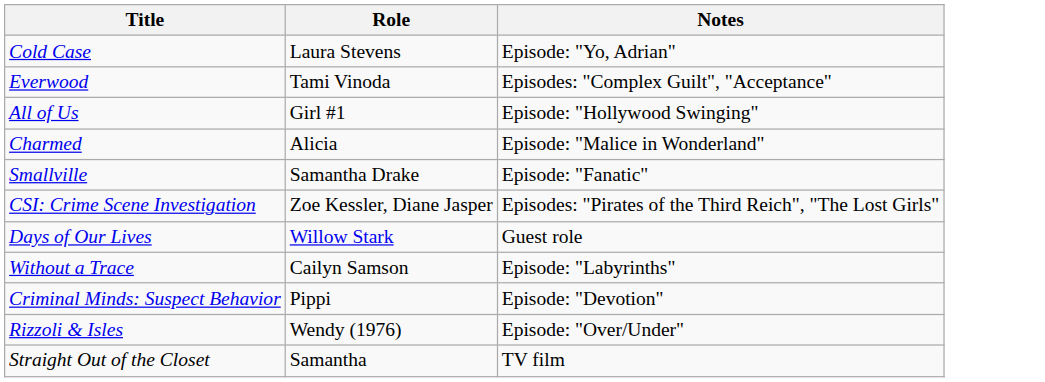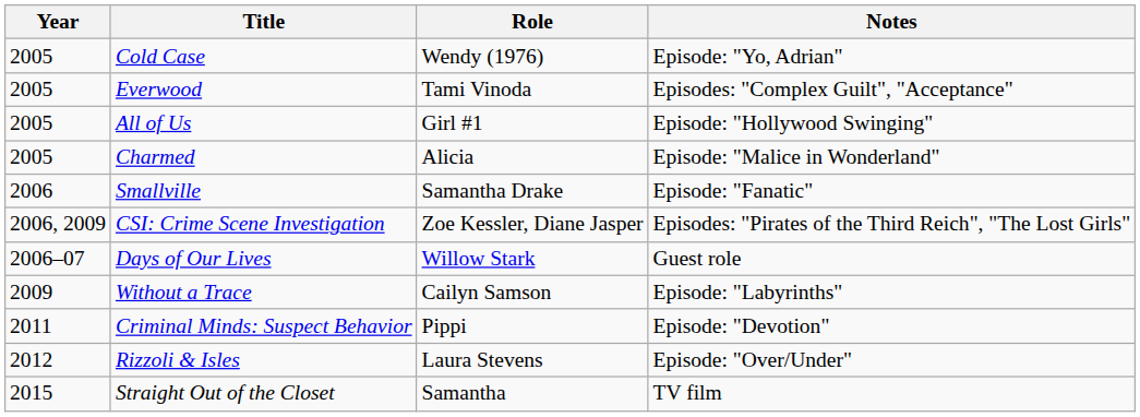 <table class="wikitable sortable">
 <tr>
+<th>Year</th>
 <th>Title</th>
 <th>Role</th>
 <th class="unsortable">Notes</th>
 </tr>
 <tr>
+<td>2005</td>
 <td><em><a href='#'>Cold Case</a></em></td>
-<td>Laura Stevens</td>
+<td>Wendy (1976)</td>
 <td>Episode: "Yo, Adrian"</td>
 </tr>
 <tr>
+<td>2005</td>
 <td><em><a href='#'>Everwood</a></em></td>
 <td>Tami Vinoda</td>
 <td>Episodes: "Complex Guilt", "Acceptance"</td>
 </tr>
 <tr>
+<td>2005</td>
 <td><em><a href='#'>All of Us</a></em></td>
 <td>Girl #1</td>
 <td>Episode: "Hollywood Swinging"</td>
 </tr>
 <tr>
+<td>2005</td>
 <td><em><a href='#'>Charmed</a></em></td>
 <td>Alicia</td>
 <td>Episode: "Malice in Wonderland"</td>
 </tr>
 <tr>
+<td>2006</td>
 <td><em><a href='#'>Smallville</a></em></td>
 <td>Samantha Drake</td>
 <td>Episode: "Fanatic"</td>
 </tr>
 <tr>
+<td>2006, 2009</td>
 <td><em><a href='#'>CSI: Crime Scene Investigation</a></em></td>
 <td>Zoe Kessler, Diane Jasper</td>
 <td>Episodes: "Pirates of the Third Reich", "The Lost Girls"</td>
 </tr>
 <tr>
+<td>2006–07</td>
 <td><em><a href='#'>Days of Our Lives</a></em></td>
 <td><a href='#'>Willow Stark</a></td>
 <td>Guest role</td>
 </tr>
 <tr>
+<td>2009</td>
 <td><em><a href='#'>Without a Trace</a></em></td>
 <td>Cailyn Samson</td>
 <td>Episode: "Labyrinths"</td>
 </tr>
 <tr>
+<td>2011</td>
 <td><em><a href='#'>Criminal Minds: Suspect Behavior</a></em></td>
 <td>Pippi</td>
 <td>Episode: "Devotion"</td>
 </tr>
 <tr>
+<td>2012</td>
 <td><em><a href='#'>Rizzoli & Isles</a></em></td>
-<td>Wendy (1976)</td>
+<td>Laura Stevens</td>
 <td>Episode: "Over/Under"</td>
 </tr>
 <tr>
+<td>2015</td>
 <td><em>Straight Out of the Closet</em></td>
 <td>Samantha</td>
 <td>TV film</td>
 </tr>
 </table>
